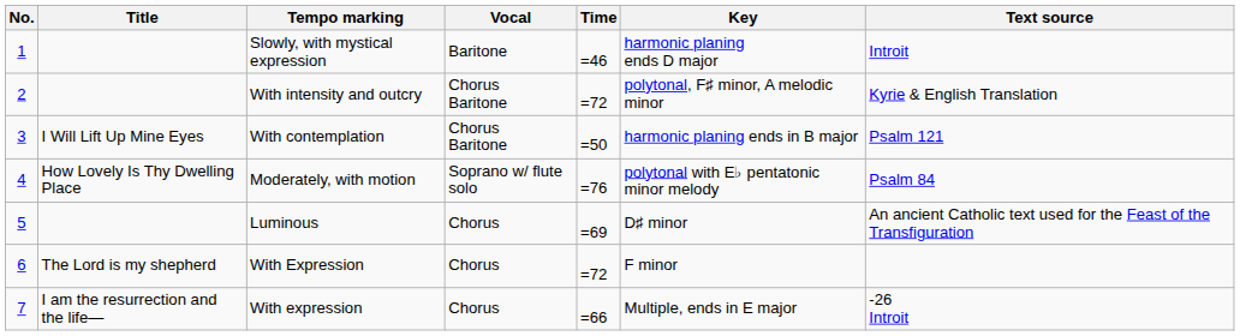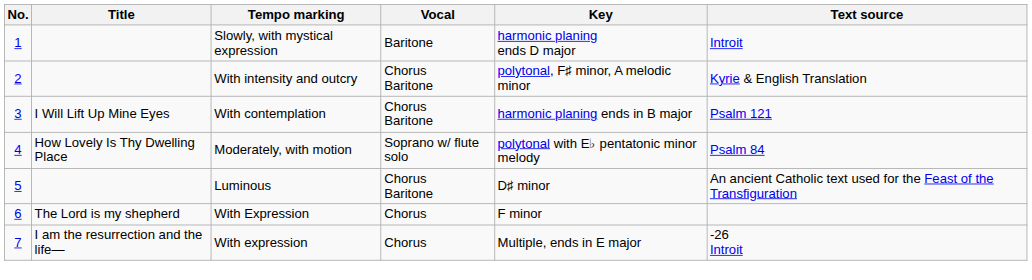 <table class="wikitable">
 <tr>
 <th scope="col">No.</th>
 <th scope="col">Title</th>
 <th scope="col">Tempo marking</th>
 <th scope="col">Vocal</th>
-<th scope="col">Time</th>
 <th scope="col">Key</th>
 <th scope="col">Text source</th>
 </tr>
 <tr>
 <td style="text-align: center;"><a href='#'>1</a></td>
 <td></td>
 <td>Slowly, with mystical expression</td>
 <td>Baritone</td>
-<td><br>=46</td>
 <td><a href='#'>harmonic planing</a><br>ends D major</td>
 <td><a href='#'>Introit</a></td>
 </tr>
 <tr>
 <td style="text-align: center;"><a href='#'>2</a></td>
 <td></td>
 <td>With intensity and outcry</td>
 <td>Chorus<br>Baritone</td>
-<td><br>=72</td>
 <td><a href='#'>polytonal</a>, F♯ minor, A melodic minor</td>
 <td><a href='#'>Kyrie</a> & English Translation</td>
 </tr>
 <tr>
 <td style="text-align: center;"><a href='#'>3</a></td>
 <td>I Will Lift Up Mine Eyes</td>
 <td>With contemplation</td>
 <td>Chorus<br>Baritone</td>
-<td><br>=50</td>
 <td><a href='#'>harmonic planing</a> ends in B major</td>
 <td><a href='#'>Psalm 121</a></td>
 </tr>
 <tr>
 <td style="text-align: center;"><a href='#'>4</a></td>
 <td>How Lovely Is Thy Dwelling Place</td>
 <td>Moderately, with motion</td>
 <td>Soprano w/ flute solo</td>
-<td><br>=76</td>
 <td><a href='#'>polytonal</a> with E♭ pentatonic minor melody</td>
 <td><a href='#'>Psalm 84</a></td>
 </tr>
 <tr>
 <td style="text-align: center;"><a href='#'>5</a></td>
 <td></td>
 <td>Luminous</td>
-<td>Chorus</td>
-<td><br>=69</td>
+<td>Chorus<br>Baritone</td>
 <td>D♯ minor</td>
 <td>An ancient Catholic text used for the <a href='#'>Feast of the Transfiguration</a></td>
 </tr>
 <tr>
 <td style="text-align: center;"><a href='#'>6</a></td>
 <td>The Lord is my shepherd</td>
 <td>With Expression</td>
 <td>Chorus</td>
-<td><br>=72</td>
 <td>F minor</td>
 <td></td>
 </tr>
 <tr>
 <td style="text-align: center;"><a href='#'>7</a></td>
 <td>I am the resurrection and the life—</td>
 <td>With expression</td>
 <td>Chorus</td>
-<td><br>=66</td>
 <td>Multiple, ends in E major</td>
 <td>-26<br><a href='#'>Introit</a></td>
 </tr>
 </table>
